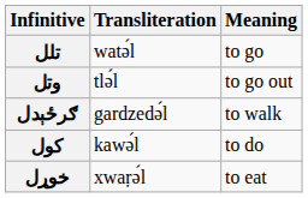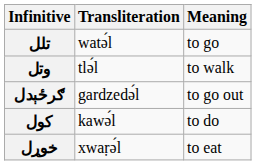 <table class="wikitable">
 <tr>
 <th>Infinitive</th>
 <th>Transliteration</th>
 <th>Meaning</th>
 </tr>
 <tr>
 <th>تلل</th>
 <td>watə́l</td>
 <td>to go</td>
 </tr>
 <tr>
 <th>وتل</th>
 <td>tlə́l</td>
-<td>to go out</td>
+<td>to walk</td>
 </tr>
 <tr>
 <th>ګرځېدل</th>
 <td>gardzedə́l</td>
-<td>to walk</td>
+<td>to go out</td>
 </tr>
 <tr>
 <th>کول</th>
 <td>kawə́l</td>
 <td>to do</td>
 </tr>
 <tr>
 <th>خوړل</th>
 <td>xwaṛә́l</td>
 <td>to eat</td>
 </tr>
 </table>
